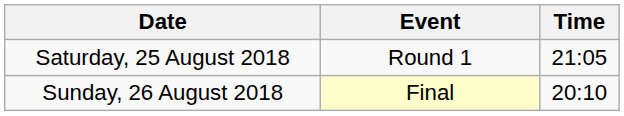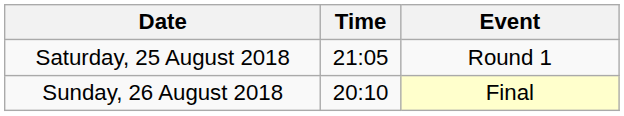 <table class = "wikitable" style="text-align:center;">
 <tr>
 <th width=220>Date</th>
+<th width=50>Time</th>
 <th width=150>Event</th>
-<th width=50>Time</th>
 </tr>
 <tr>
 <td>Saturday, 25 August 2018</td>
+<td>21:05</td>
 <td>Round 1</td>
-<td>21:05</td>
 </tr>
 <tr>
 <td>Sunday, 26 August 2018</td>
+<td>20:10</td>
 <td bgcolor=ffffcc>Final</td>
-<td>20:10</td>
 </tr>
 </table>
